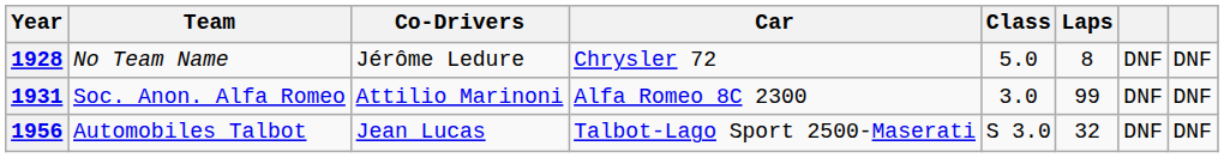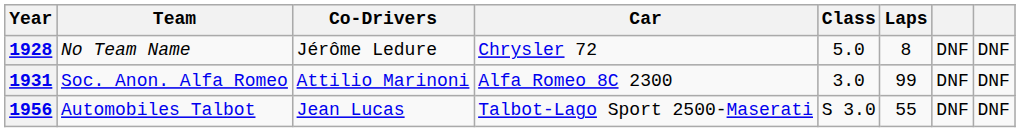 <table class="wikitable" style="text-align:center; font-size:90%">
 <tr>
 <th>Year</th>
 <th>Team</th>
 <th>Co-Drivers</th>
 <th>Car</th>
 <th>Class</th>
 <th>Laps</th>
 <th></th>
 <th></th>
 </tr>
 <tr>
 <th><a href='#'>1928</a></th>
 <td align="left"><em>No Team Name</em></td>
 <td align="left"> Jérôme Ledure</td>
 <td align="left"><a href='#'>Chrysler</a> 72</td>
 <td>5.0</td>
 <td>8</td>
 <td>DNF</td>
 <td>DNF</td>
 </tr>
 <tr>
 <th><a href='#'>1931</a></th>
 <td align="left"> <a href='#'>Soc. Anon. Alfa Romeo</a></td>
 <td align="left"> <a href='#'>Attilio Marinoni</a></td>
 <td align="left"><a href='#'>Alfa Romeo 8C</a> 2300</td>
 <td>3.0</td>
 <td>99</td>
 <td>DNF</td>
 <td>DNF</td>
 </tr>
 <tr>
 <th><a href='#'>1956</a></th>
 <td align="left"> <a href='#'>Automobiles Talbot</a></td>
 <td align="left"> <a href='#'>Jean Lucas</a></td>
 <td align="left"><a href='#'>Talbot-Lago</a> Sport 2500-<a href='#'>Maserati</a></td>
 <td>S 3.0</td>
-<td>32</td>
+<td>55</td>
 <td>DNF</td>
 <td>DNF</td>
 </tr>
 </table>
